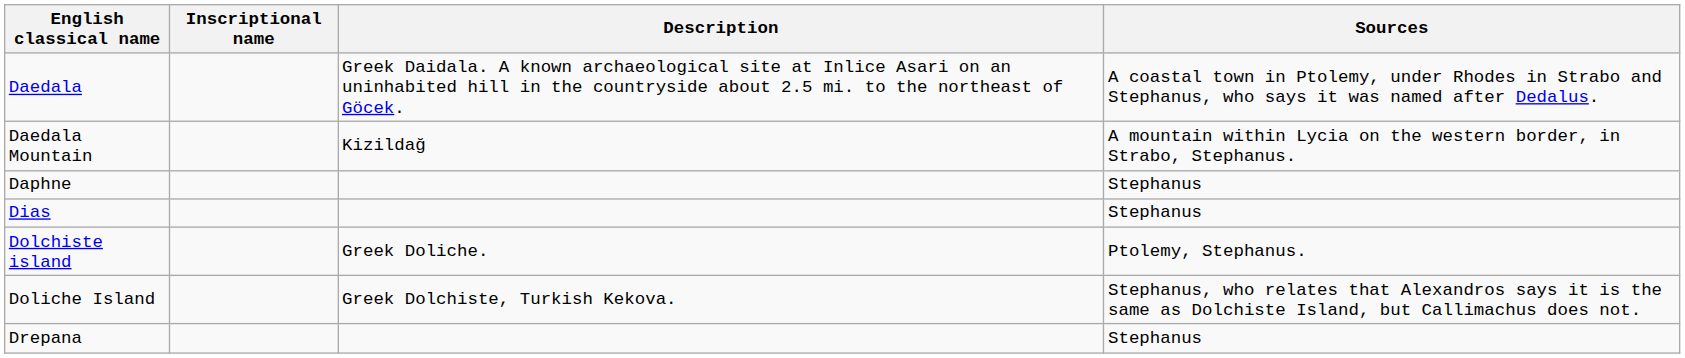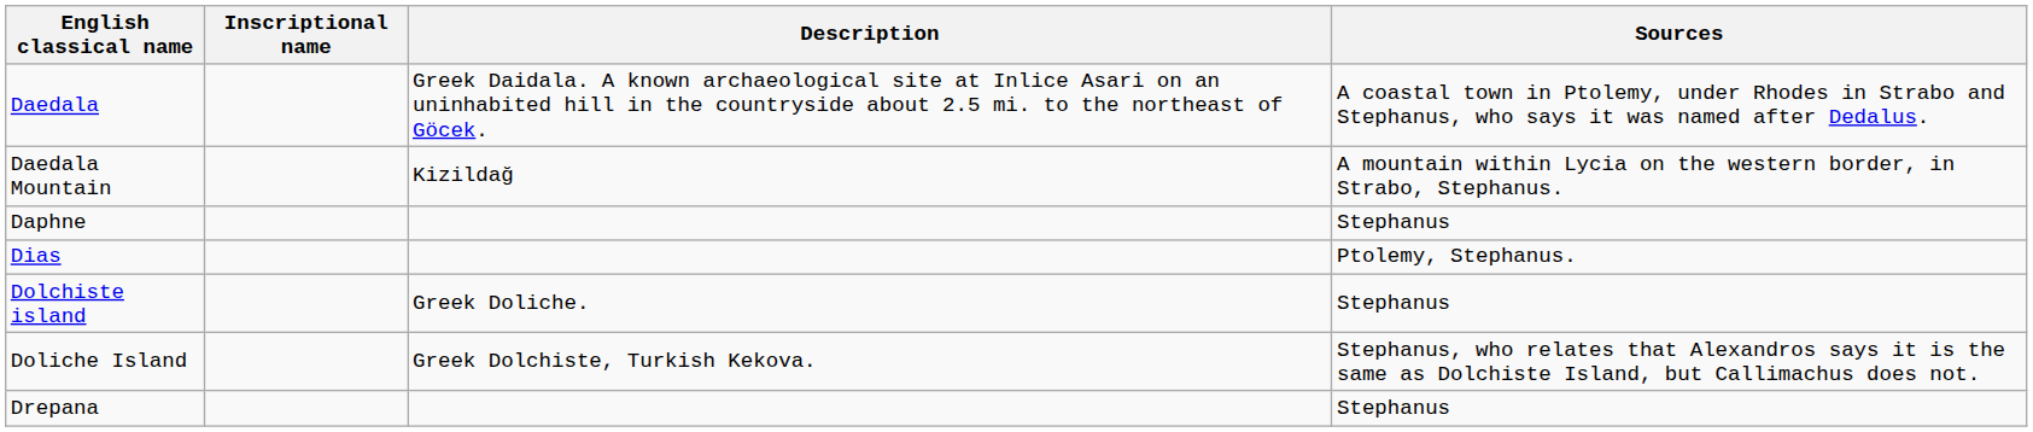 <table class="wikitable sortable">
 <tr>
 <th>English classical name</th>
 <th>Inscriptional name</th>
 <th>Description</th>
 <th>Sources</th>
 </tr>
 <tr>
 <td><a href='#'>Daedala</a></td>
 <td></td>
 <td>Greek Daidala. A known archaeological site at Inlice Asari on an uninhabited hill in the countryside about 2.5 mi. to the northeast of <a href='#'>Göcek</a>.</td>
 <td>A coastal town in Ptolemy, under Rhodes in Strabo and Stephanus, who says it was named after <a href='#'>Dedalus</a>.</td>
 </tr>
 <tr>
 <td>Daedala Mountain</td>
 <td></td>
 <td>Kizildağ</td>
 <td>A mountain within Lycia on the western border, in Strabo, Stephanus.</td>
 </tr>
 <tr>
 <td>Daphne</td>
 <td></td>
 <td></td>
 <td>Stephanus</td>
 </tr>
 <tr>
 <td><a href='#'>Dias</a></td>
 <td></td>
 <td></td>
-<td>Stephanus</td>
+<td>Ptolemy, Stephanus.</td>
 </tr>
 <tr>
 <td><a href='#'>Dolchiste island</a></td>
 <td></td>
 <td>Greek Doliche.</td>
-<td>Ptolemy, Stephanus.</td>
+<td>Stephanus</td>
 </tr>
 <tr>
 <td>Doliche Island</td>
 <td></td>
 <td>Greek Dolchiste, Turkish Kekova.</td>
 <td>Stephanus, who relates that Alexandros says it is the same as Dolchiste Island, but Callimachus does not.</td>
 </tr>
 <tr>
 <td>Drepana</td>
 <td></td>
 <td></td>
 <td>Stephanus</td>
 </tr>
 </table>
